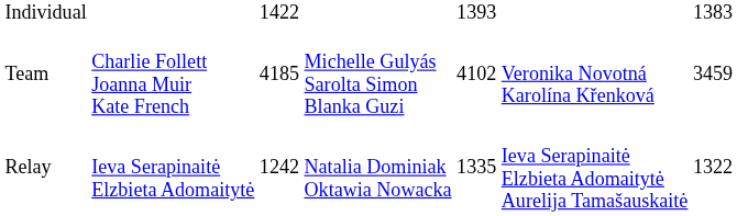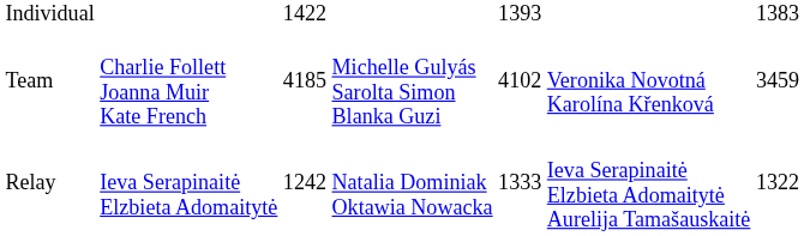 <table>
 <tr>
 <td>Individual</td>
 <td></td>
 <td>1422</td>
 <td></td>
 <td>1393</td>
 <td></td>
 <td>1383</td>
 </tr>
 <tr>
 <td>Team</td>
 <td><br><a href='#'>Charlie Follett</a><br><a href='#'>Joanna Muir</a><br><a href='#'>Kate French</a></td>
 <td>4185</td>
 <td><br><a href='#'>Michelle Gulyás</a><br><a href='#'>Sarolta Simon</a><br><a href='#'>Blanka Guzi</a></td>
 <td>4102</td>
 <td><br><a href='#'>Veronika Novotná</a><br><a href='#'>Karolína Křenková</a></td>
 <td>3459</td>
 </tr>
 <tr>
 <td>Relay</td>
 <td><br><a href='#'>Ieva Serapinaitė</a><br><a href='#'>Elzbieta Adomaitytė</a></td>
 <td>1242</td>
 <td><br><a href='#'>Natalia Dominiak</a><br><a href='#'>Oktawia Nowacka</a></td>
-<td>1335</td>
+<td>1333</td>
 <td><br><a href='#'>Ieva Serapinaitė</a><br><a href='#'>Elzbieta Adomaitytė</a><br><a href='#'>Aurelija Tamašauskaitė</a></td>
 <td>1322</td>
 </tr>
 </table>
